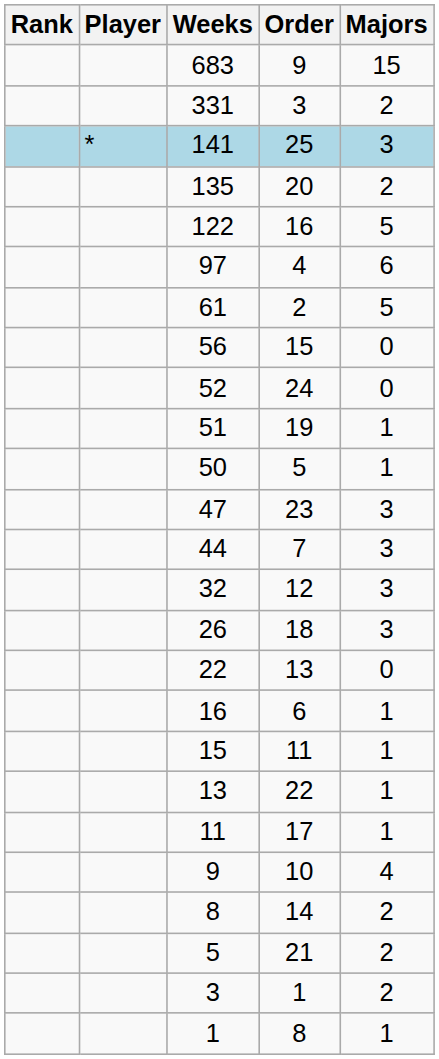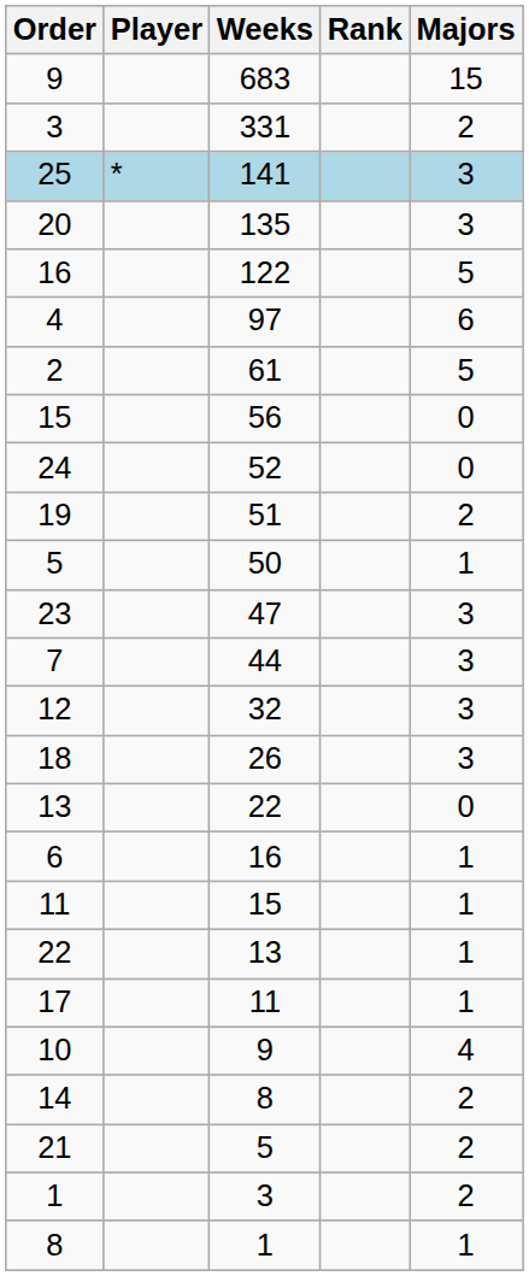 <table class="sortable wikitable" style="text-align:center;">
 <tr>
-<th>Rank</th>
+<th>Order</th>
 <th>Player</th>
 <th>Weeks</th>
-<th>Order</th>
+<th>Rank</th>
 <th>Majors</th>
 </tr>
 <tr>
-<td></td>
+<td>9</td>
 <td align=left> </td>
 <td>683</td>
-<td>9</td>
+<td></td>
 <td>15</td>
 </tr>
 <tr>
-<td></td>
+<td>3</td>
 <td align=left> </td>
 <td>331</td>
-<td>3</td>
+<td></td>
 <td>2</td>
 </tr>
 <tr style="background:lightblue;">
-<td></td>
+<td>25</td>
 <td align=left> *</td>
 <td>141</td>
-<td>25</td>
+<td></td>
 <td>3</td>
 </tr>
 <tr>
-<td></td>
+<td>20</td>
 <td align=left> </td>
 <td>135</td>
-<td>20</td>
+<td></td>
+<td>3</td>
+</tr>
+<tr>
+<td>16</td>
+<td align=left> </td>
+<td>122</td>
+<td></td>
+<td>5</td>
+</tr>
+<tr>
+<td>4</td>
+<td align=left> </td>
+<td>97</td>
+<td></td>
+<td>6</td>
+</tr>
+<tr>
+<td>2</td>
+<td align=left> </td>
+<td>61</td>
+<td></td>
+<td>5</td>
+</tr>
+<tr>
+<td>15</td>
+<td align=left> </td>
+<td>56</td>
+<td></td>
+<td>0</td>
+</tr>
+<tr>
+<td>24</td>
+<td align=left> </td>
+<td>52</td>
+<td></td>
+<td>0</td>
+</tr>
+<tr>
+<td>19</td>
+<td align=left> </td>
+<td>51</td>
+<td></td>
 <td>2</td>
 </tr>
 <tr>
+<td>5</td>
+<td align=left> </td>
+<td>50</td>
 <td></td>
-<td align=left> </td>
-<td>122</td>
-<td>16</td>
-<td>5</td>
+<td>1</td>
 </tr>
 <tr>
+<td>23</td>
+<td align=left> </td>
+<td>47</td>
 <td></td>
-<td align=left> </td>
-<td>97</td>
-<td>4</td>
-<td>6</td>
+<td>3</td>
 </tr>
 <tr>
+<td>7</td>
+<td align=left> </td>
+<td>44</td>
 <td></td>
-<td align=left> </td>
-<td>61</td>
-<td>2</td>
-<td>5</td>
+<td>3</td>
 </tr>
 <tr>
+<td>12</td>
+<td align=left> </td>
+<td>32</td>
 <td></td>
+<td>3</td>
+</tr>
+<tr>
+<td>18</td>
 <td align=left> </td>
-<td>56</td>
-<td>15</td>
+<td>26</td>
+<td></td>
+<td>3</td>
+</tr>
+<tr>
+<td>13</td>
+<td align=left> </td>
+<td>22</td>
+<td></td>
 <td>0</td>
 </tr>
 <tr>
+<td>6</td>
+<td align=left> </td>
+<td>16</td>
 <td></td>
-<td align=left> </td>
-<td>52</td>
-<td>24</td>
-<td>0</td>
-</tr>
-<tr>
-<td></td>
-<td align=left> </td>
-<td>51</td>
-<td>19</td>
 <td>1</td>
 </tr>
 <tr>
+<td>11</td>
+<td align=left> </td>
+<td>15</td>
 <td></td>
-<td align=left> </td>
-<td>50</td>
-<td>5</td>
 <td>1</td>
 </tr>
 <tr>
+<td>22</td>
+<td align=left> </td>
+<td>13</td>
 <td></td>
-<td align=left> </td>
-<td>47</td>
-<td>23</td>
-<td>3</td>
-</tr>
-<tr>
-<td></td>
-<td align=left> </td>
-<td>44</td>
-<td>7</td>
-<td>3</td>
-</tr>
-<tr>
-<td></td>
-<td align=left> </td>
-<td>32</td>
-<td>12</td>
-<td>3</td>
-</tr>
-<tr>
-<td></td>
-<td align=left> </td>
-<td>26</td>
-<td>18</td>
-<td>3</td>
-</tr>
-<tr>
-<td></td>
-<td align=left> </td>
-<td>22</td>
-<td>13</td>
-<td>0</td>
-</tr>
-<tr>
-<td></td>
-<td align=left> </td>
-<td>16</td>
-<td>6</td>
 <td>1</td>
 </tr>
 <tr>
-<td></td>
-<td align=left> </td>
-<td>15</td>
-<td>11</td>
-<td>1</td>
-</tr>
-<tr>
-<td></td>
-<td align=left> </td>
-<td>13</td>
-<td>22</td>
-<td>1</td>
-</tr>
-<tr>
-<td></td>
+<td>17</td>
 <td align=left> </td>
 <td>11</td>
-<td>17</td>
+<td></td>
 <td>1</td>
 </tr>
 <tr .>
-<td></td>
+<td>10</td>
 <td align=left> </td>
 <td>9</td>
-<td>10</td>
+<td></td>
 <td>4</td>
 </tr>
 <tr>
-<td></td>
+<td>14</td>
 <td align=left> </td>
 <td>8</td>
-<td>14</td>
+<td></td>
 <td>2</td>
 </tr>
 <tr>
-<td></td>
+<td>21</td>
 <td align=left> </td>
 <td>5</td>
-<td>21</td>
+<td></td>
 <td>2</td>
 </tr>
 <tr>
-<td></td>
+<td>1</td>
 <td align=left> </td>
 <td>3</td>
-<td>1</td>
+<td></td>
 <td>2</td>
 </tr>
 <tr>
-<td></td>
+<td>8</td>
 <td align=left> </td>
 <td>1</td>
-<td>8</td>
+<td></td>
 <td>1</td>
 </tr>
 </table>
